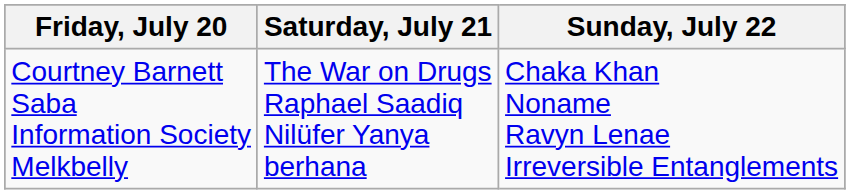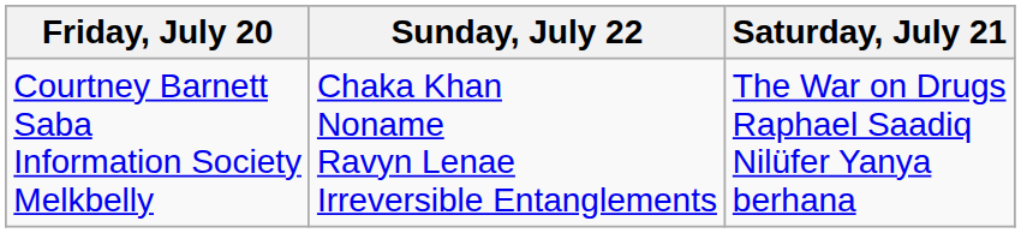 <table class="wikitable">
 <tr>
 <th>Friday, July 20</th>
+<th>Sunday, July 22</th>
 <th>Saturday, July 21</th>
-<th>Sunday, July 22</th>
 </tr>
 <tr valign="top">
 <td><a href='#'>Courtney Barnett</a><br><a href='#'>Saba</a><br><a href='#'>Information Society</a><br><a href='#'>Melkbelly</a></td>
+<td><a href='#'>Chaka Khan</a><br><a href='#'>Noname</a><br><a href='#'>Ravyn Lenae</a><br><a href='#'>Irreversible Entanglements</a></td>
 <td><a href='#'>The War on Drugs</a><br><a href='#'>Raphael Saadiq</a><br><a href='#'>Nilüfer Yanya</a><br><a href='#'>berhana</a></td>
-<td><a href='#'>Chaka Khan</a><br><a href='#'>Noname</a><br><a href='#'>Ravyn Lenae</a><br><a href='#'>Irreversible Entanglements</a></td>
 </tr>
 </table>
